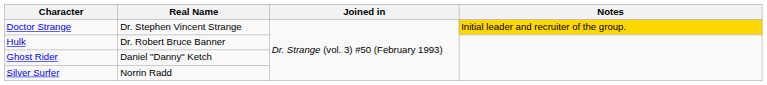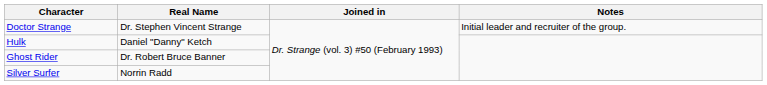 <table class="wikitable" style="width:100%;">
 <tr>
 <th width=15%>Character</th>
 <th width=20%>Real Name</th>
 <th width=25%>Joined in</th>
 <th width=40%>Notes</th>
 </tr>
 <tr>
 <td><a href='#'>Doctor Strange</a></td>
 <td>Dr. Stephen Vincent Strange</td>
 <td rowspan="4"><em>Dr. Strange</em> (vol. 3) #50 (February 1993)</td>
-<td style="background: gold;">Initial leader and recruiter of the group.</td>
+<td>Initial leader and recruiter of the group.</td>
 </tr>
 <tr>
 <td><a href='#'>Hulk</a></td>
-<td>Dr. Robert Bruce Banner</td>
+<td>Daniel "Danny" Ketch</td>
 <td rowspan="3"></td>
 </tr>
 <tr>
 <td><a href='#'>Ghost Rider</a></td>
-<td>Daniel "Danny" Ketch</td>
+<td>Dr. Robert Bruce Banner</td>
 </tr>
 <tr>
 <td><a href='#'>Silver Surfer</a></td>
 <td>Norrin Radd</td>
 </tr>
 </table>
